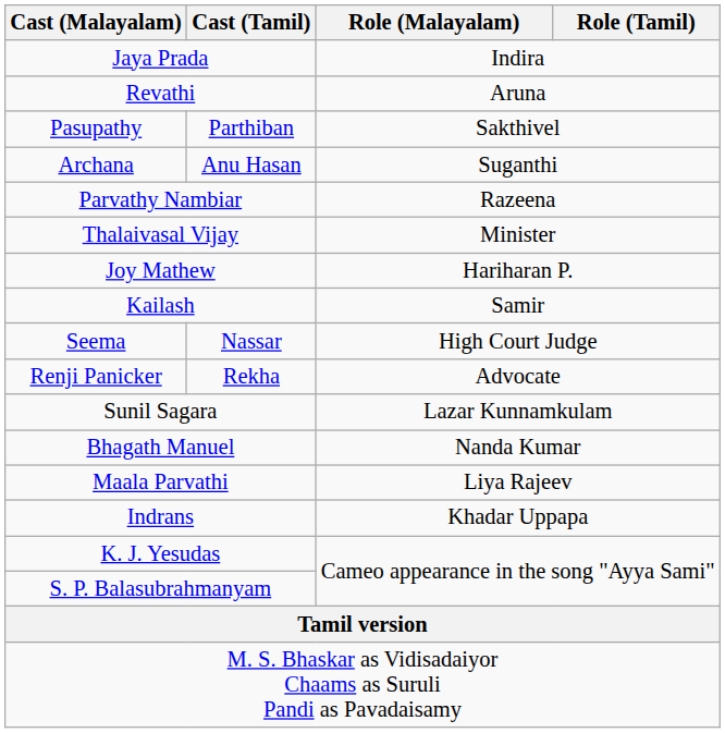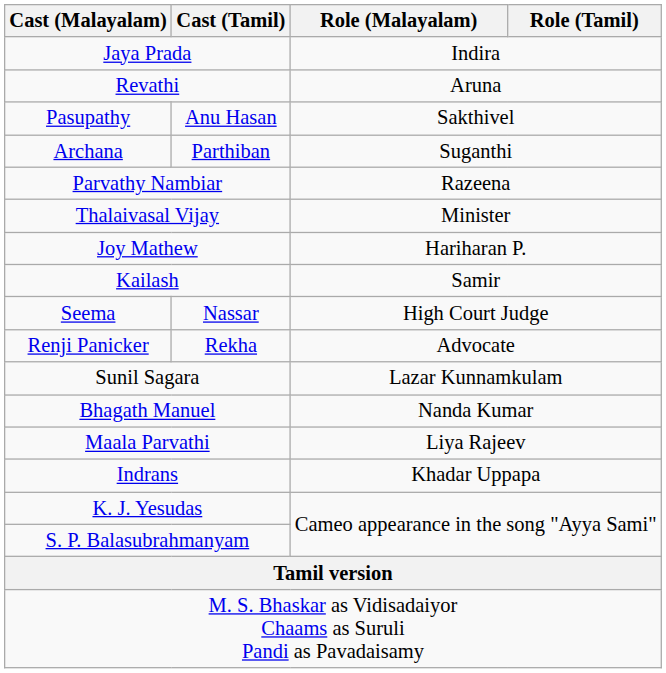 <table class="wikitable">
 <tr>
 <th>Cast (Malayalam)</th>
 <th>Cast (Tamil)</th>
 <th>Role (Malayalam)</th>
 <th>Role (Tamil)</th>
 </tr>
 <tr>
 <td colspan="2" style="text-align:center;"><a href='#'>Jaya Prada</a></td>
 <td colspan="2" style="text-align:center;">Indira</td>
 </tr>
 <tr>
 <td colspan="2" style="text-align:center;"><a href='#'>Revathi</a></td>
 <td colspan="2" style="text-align:center;">Aruna</td>
 </tr>
 <tr>
 <td style="text-align:center;"><a href='#'>Pasupathy</a></td>
-<td style="text-align:center;"><a href='#'>Parthiban</a></td>
+<td style="text-align:center;"><a href='#'>Anu Hasan</a></td>
 <td colspan="2" style="text-align:center;">Sakthivel</td>
 </tr>
 <tr>
 <td style="text-align:center;"><a href='#'>Archana</a></td>
-<td style="text-align:center;"><a href='#'>Anu Hasan</a></td>
+<td style="text-align:center;"><a href='#'>Parthiban</a></td>
 <td colspan="2" style="text-align:center;">Suganthi</td>
 </tr>
 <tr>
 <td colspan="2" style="text-align:center;"><a href='#'>Parvathy Nambiar</a></td>
 <td colspan="2" style="text-align:center;">Razeena</td>
 </tr>
 <tr>
 <td colspan="2" style="text-align:center;"><a href='#'>Thalaivasal Vijay</a></td>
 <td colspan="2" style="text-align:center;">Minister</td>
 </tr>
 <tr>
 <td colspan="2" style="text-align:center;"><a href='#'>Joy Mathew</a></td>
 <td colspan="2" style="text-align:center;">Hariharan P.</td>
 </tr>
 <tr>
 <td colspan="2" style="text-align:center;"><a href='#'>Kailash</a></td>
 <td colspan="2" style="text-align:center;">Samir</td>
 </tr>
 <tr>
 <td style="text-align:center;"><a href='#'>Seema</a></td>
 <td style="text-align:center;"><a href='#'>Nassar</a></td>
 <td colspan="2" style="text-align:center;">High Court Judge</td>
 </tr>
 <tr>
 <td style="text-align:center;"><a href='#'>Renji Panicker</a></td>
 <td style="text-align:center;"><a href='#'>Rekha</a></td>
 <td colspan="2" style="text-align:center;">Advocate</td>
 </tr>
 <tr>
 <td colspan="2" style="text-align:center;">Sunil Sagara</td>
 <td colspan="2" style="text-align:center;">Lazar Kunnamkulam</td>
 </tr>
 <tr>
 <td colspan="2" style="text-align:center;"><a href='#'>Bhagath Manuel</a></td>
 <td colspan="2" style="text-align:center;">Nanda Kumar</td>
 </tr>
 <tr>
 <td colspan="2" style="text-align:center;"><a href='#'>Maala Parvathi</a></td>
 <td colspan="2" style="text-align:center;">Liya Rajeev</td>
 </tr>
 <tr>
 <td colspan="2" style="text-align:center;"><a href='#'>Indrans</a></td>
 <td colspan="2" style="text-align:center;">Khadar Uppapa</td>
 </tr>
 <tr>
 <td colspan="2" style="text-align:center;"><a href='#'>K. J. Yesudas</a></td>
 <td rowspan="2" colspan="2" style="text-align:center;">Cameo appearance in the song "Ayya Sami"</td>
 </tr>
 <tr>
 <td colspan="2" style="text-align:center;"><a href='#'>S. P. Balasubrahmanyam</a></td>
 </tr>
 <tr>
 <th colspan="4" style="text-align:center;"><strong>Tamil version</strong></th>
 </tr>
 <tr>
 <td colspan="4" style="text-align:center;"><a href='#'>M. S. Bhaskar</a>  as Vidisadaiyor<br><a href='#'>Chaams</a> as Suruli<br><a href='#'>Pandi</a> as Pavadaisamy</td>
 </tr>
 </table>
